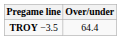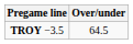 <table class="wikitable">
 <tr align="center">
 <th style=>Pregame line</th>
 <th style=>Over/under</th>
 </tr>
 <tr align="center">
 <td><strong>TROY</strong> −3.5</td>
-<td>64.4</td>
+<td>64.5</td>
 </tr>
 </table>
